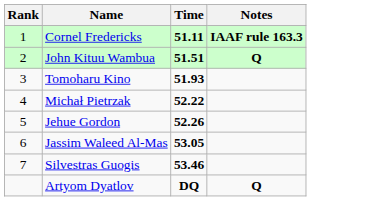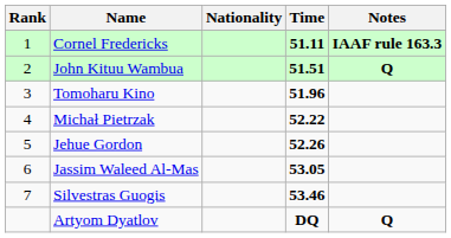 <table class="wikitable sortable" style="text-align:center">
 <tr>
 <th>Rank</th>
 <th>Name</th>
+<th>Nationality</th>
 <th>Time</th>
 <th>Notes</th>
 </tr>
 <tr bgcolor=ccffcc>
 <td>1</td>
 <td align=left><a href='#'>Cornel Fredericks</a></td>
+<td align=left></td>
 <td><strong>51.11</strong></td>
 <td><strong>IAAF rule 163.3</strong></td>
 </tr>
 <tr bgcolor=ccffcc>
 <td>2</td>
 <td align=left><a href='#'>John Kituu Wambua</a></td>
+<td align=left></td>
 <td><strong>51.51</strong></td>
 <td><strong>Q</strong></td>
 </tr>
 <tr>
 <td>3</td>
 <td align=left><a href='#'>Tomoharu Kino</a></td>
-<td><strong>51.93</strong></td>
+<td align=left></td>
+<td><strong>51.96</strong></td>
 <td></td>
 </tr>
 <tr>
 <td>4</td>
 <td align=left><a href='#'>Michał Pietrzak</a></td>
+<td align=left></td>
 <td><strong>52.22</strong></td>
 <td></td>
 </tr>
 <tr>
 <td>5</td>
 <td align=left><a href='#'>Jehue Gordon</a></td>
+<td align=left></td>
 <td><strong>52.26</strong></td>
 <td></td>
 </tr>
 <tr>
 <td>6</td>
 <td align=left><a href='#'>Jassim Waleed Al-Mas</a></td>
+<td align=left></td>
 <td><strong>53.05</strong></td>
 <td></td>
 </tr>
 <tr>
 <td>7</td>
 <td align=left><a href='#'>Silvestras Guogis</a></td>
+<td align=left></td>
 <td><strong>53.46</strong></td>
 <td></td>
 </tr>
 <tr>
 <td></td>
 <td align=left><a href='#'>Artyom Dyatlov</a></td>
+<td align=left></td>
 <td><strong>DQ</strong></td>
 <td><strong>Q</strong></td>
 </tr>
 </table>
